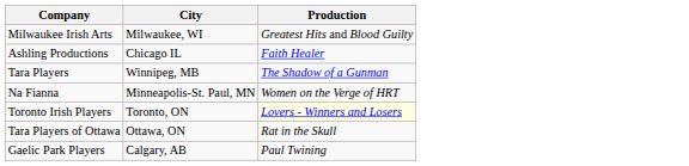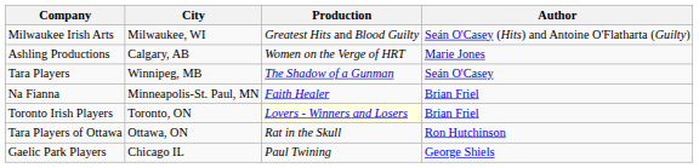 <table class="wikitable">
 <tr>
 <th>Company</th>
 <th>City</th>
 <th>Production</th>
+<th>Author</th>
 </tr>
 <tr>
 <td>Milwaukee Irish Arts</td>
 <td>Milwaukee, WI</td>
 <td><em>Greatest Hits</em> and <em>Blood Guilty</em></td>
+<td><a href='#'>Seán O'Casey</a> (<em>Hits</em>) and Antoine O'Flatharta (<em>Guilty</em>)</td>
 </tr>
 <tr>
 <td>Ashling Productions</td>
-<td>Chicago IL</td>
-<td><em><a href='#'>Faith Healer</a></em></td>
+<td>Calgary, AB</td>
+<td><em>Women on the Verge of HRT</em></td>
+<td><a href='#'>Marie Jones</a></td>
 </tr>
 <tr>
 <td>Tara Players</td>
 <td>Winnipeg, MB</td>
 <td><em><a href='#'>The Shadow of a Gunman</a></em></td>
+<td><a href='#'>Seán O'Casey</a></td>
 </tr>
 <tr>
 <td>Na Fianna</td>
 <td>Minneapolis-St. Paul, MN</td>
-<td><em>Women on the Verge of HRT</em></td>
+<td><em><a href='#'>Faith Healer</a></em></td>
+<td><a href='#'>Brian Friel</a></td>
 </tr>
 <tr>
 <td>Toronto Irish Players</td>
 <td>Toronto, ON</td>
 <td style="background: lightyellow;"><em><a href='#'>Lovers - Winners and Losers</a></em></td>
+<td><a href='#'>Brian Friel</a></td>
 </tr>
 <tr>
 <td>Tara Players of Ottawa</td>
 <td>Ottawa, ON</td>
 <td><em>Rat in the Skull</em></td>
+<td><a href='#'>Ron Hutchinson</a></td>
 </tr>
 <tr>
 <td>Gaelic Park Players</td>
-<td>Calgary, AB</td>
+<td>Chicago IL</td>
 <td><em>Paul Twining</em></td>
+<td><a href='#'>George Shiels</a></td>
 </tr>
 </table>
